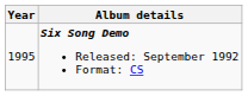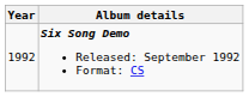 <table class ="wikitable">
 <tr>
 <th>Year</th>
 <th>Album details</th>
 </tr>
 <tr>
-<td>1995</td>
+<td>1992</td>
 <td><strong><em>Six Song Demo</em></strong><br><ul><li>Released: September 1992</li><li>Format: <a href='#'>CS</a></li></ul></td>
 </tr>
 </table>
